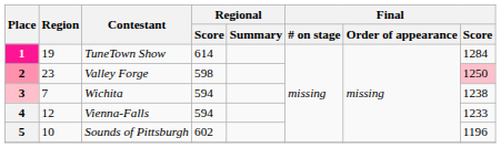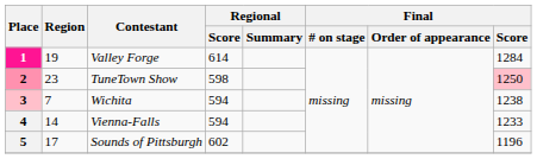 <table class="wikitable sortable">
 <tr>
 <th scope="col" rowspan="2">Place</th>
 <th scope="col" rowspan="2">Region</th>
 <th scope="col" rowspan="2">Contestant</th>
 <th scope="col" colspan="2">Regional</th>
 <th colspan="3">Final</th>
 </tr>
 <tr>
 <th scope="col">Score</th>
 <th scope="col" class="unsortable">Summary</th>
 <th># on stage</th>
 <th scope="col">Order of appearance</th>
 <th scope="col">Score</th>
 </tr>
 <tr>
 <th scope="row" style="background: #FF1493; color:#fff;">1</th>
 <td>19</td>
-<td><em>TuneTown Show</em></td>
+<td><em>Valley Forge</em></td>
 <td>614</td>
 <td></td>
 <td rowspan="5"><em>missing</em></td>
 <td rowspan="5"><em>missing</em></td>
 <td>1284</td>
 </tr>
 <tr>
 <th scope="row" style="background: #FF91AF;">2</th>
 <td>23</td>
-<td><em>Valley Forge</em></td>
+<td><em>TuneTown Show</em></td>
 <td>598</td>
 <td></td>
 <td style="background: pink;">1250</td>
 </tr>
 <tr>
 <th scope="row" style="background: pink;">3</th>
 <td>7</td>
 <td><em>Wichita</em></td>
 <td>594</td>
 <td></td>
 <td>1238</td>
 </tr>
 <tr>
 <th>4</th>
-<td>12</td>
+<td>14</td>
 <td><em>Vienna-Falls</em></td>
 <td>594</td>
 <td></td>
 <td>1233</td>
 </tr>
 <tr>
 <th>5</th>
-<td>10</td>
+<td>17</td>
 <td><em>Sounds of Pittsburgh</em></td>
 <td>602</td>
 <td></td>
 <td>1196</td>
 </tr>
 <tr>
 </tr>
 </table>
